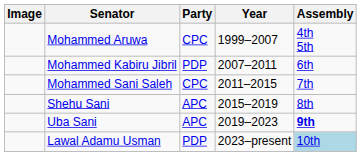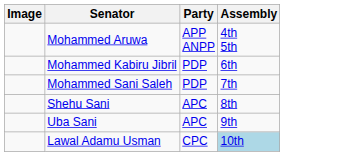 <table class="wikitable">
 <tr>
 <th>Image</th>
 <th>Senator</th>
 <th>Party</th>
-<th>Year</th>
 <th>Assembly</th>
 </tr>
 <tr>
 <td></td>
 <td><a href='#'>Mohammed Aruwa</a></td>
-<td><a href='#'>CPC</a></td>
-<td>1999–2007</td>
+<td><a href='#'>APP</a> <br><a href='#'>ANPP</a></td>
 <td><a href='#'>4th</a> <br><a href='#'>5th</a></td>
 </tr>
 <tr>
 <td></td>
 <td><a href='#'>Mohammed Kabiru Jibril</a></td>
 <td><a href='#'>PDP</a></td>
-<td>2007–2011</td>
 <td><a href='#'>6th</a></td>
 </tr>
 <tr>
 <td></td>
 <td><a href='#'>Mohammed Sani Saleh</a></td>
-<td><a href='#'>CPC</a></td>
-<td>2011–2015</td>
+<td><a href='#'>PDP</a></td>
 <td><a href='#'>7th</a></td>
 </tr>
 <tr>
 <td></td>
 <td><a href='#'>Shehu Sani</a></td>
 <td><a href='#'>APC</a></td>
-<td>2015–2019</td>
 <td><a href='#'>8th</a></td>
 </tr>
 <tr>
 <td></td>
 <td><a href='#'>Uba Sani</a></td>
 <td><a href='#'>APC</a></td>
-<td>2019–2023</td>
-<td><strong><a href='#'>9th</a></strong></td>
+<td><a href='#'>9th</a></td>
 </tr>
 <tr>
 <td></td>
 <td><a href='#'>Lawal Adamu Usman</a></td>
-<td><a href='#'>PDP</a></td>
-<td>2023–present</td>
+<td><a href='#'>CPC</a></td>
 <td style="background: lightblue;"><a href='#'>10th</a></td>
 </tr>
 </table>
